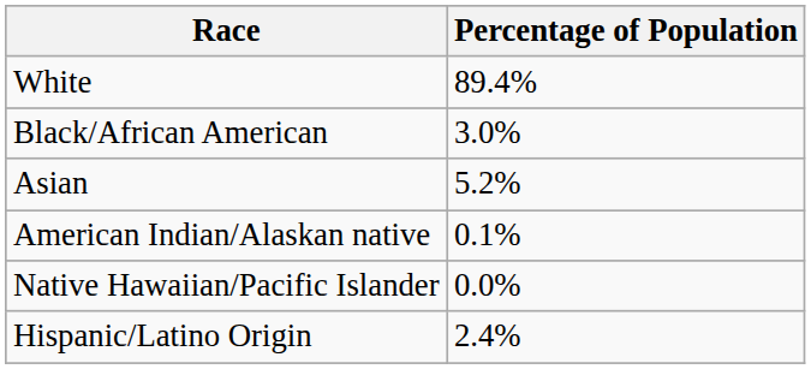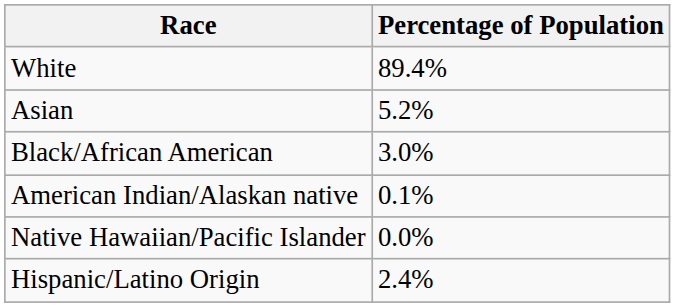 <table class="wikitable">
 <tr>
 <th>Race</th>
 <th>Percentage of Population</th>
 </tr>
 <tr>
 <td>White</td>
 <td>89.4%</td>
 </tr>
 <tr>
+<td>Asian</td>
+<td>5.2%</td>
+</tr>
+<tr>
 <td>Black/African American</td>
 <td>3.0%</td>
-</tr>
-<tr>
-<td>Asian</td>
-<td>5.2%</td>
 </tr>
 <tr>
 <td>American Indian/Alaskan native</td>
 <td>0.1%</td>
 </tr>
 <tr>
 <td>Native Hawaiian/Pacific Islander</td>
 <td>0.0%</td>
 </tr>
 <tr>
 <td>Hispanic/Latino Origin</td>
 <td>2.4%</td>
 </tr>
 </table>
